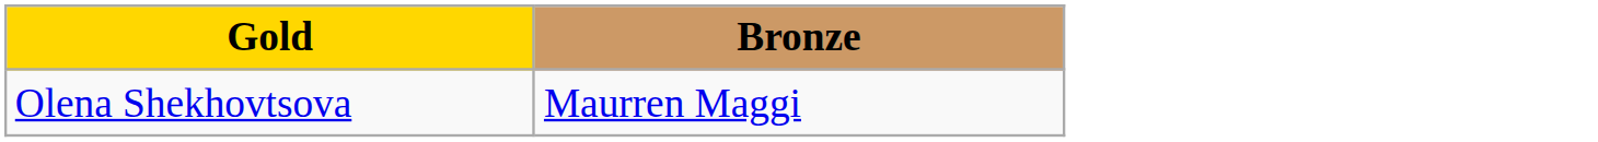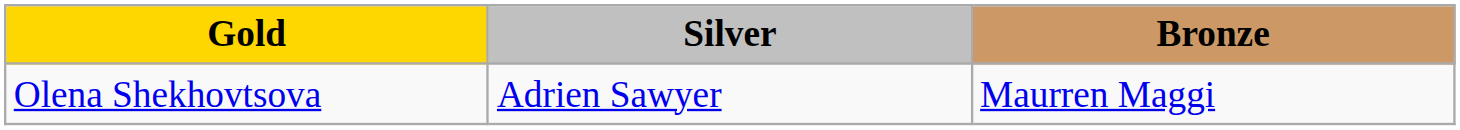 <table class="wikitable" style="text-align:left">
 <tr align="center">
 <td width=200 bgcolor=gold><strong>Gold</strong></td>
+<td width=200 bgcolor=silver><strong>Silver</strong></td>
 <td width=200 bgcolor=CC9966><strong>Bronze</strong></td>
 </tr>
 <tr>
 <td><a href='#'>Olena Shekhovtsova</a><br><em></em></td>
+<td><a href='#'>Adrien Sawyer</a><br><em></em></td>
 <td><a href='#'>Maurren Maggi</a><br><em></em></td>
 </tr>
 </table>
